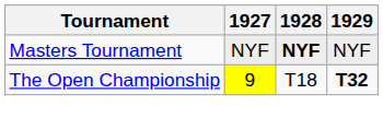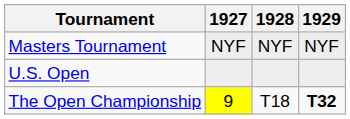 <table class="wikitable" style="font-size:95%;text-align:center;">
 <tr>
 <th>Tournament</th>
 <th>1927</th>
 <th>1928</th>
 <th>1929</th>
 </tr>
 <tr>
 <td align=left><a href='#'>Masters Tournament</a></td>
 <td style="background:#eeeeee;">NYF</td>
-<td style="background:#eeeeee;"><strong>NYF</strong></td>
 <td style="background:#eeeeee;">NYF</td>
+<td style="background:#eeeeee;">NYF</td>
+</tr>
+<tr>
+<td align=left><a href='#'>U.S. Open</a></td>
+<td style="background:#eeeeee;"></td>
+<td style="background:#eeeeee;"></td>
+<td style="background:#eeeeee;"></td>
 </tr>
 <tr>
 <td align=left><a href='#'>The Open Championship</a></td>
 <td style="background:yellow;">9</td>
 <td>T18</td>
 <td><strong>T32</strong></td>
 </tr>
 </table>
